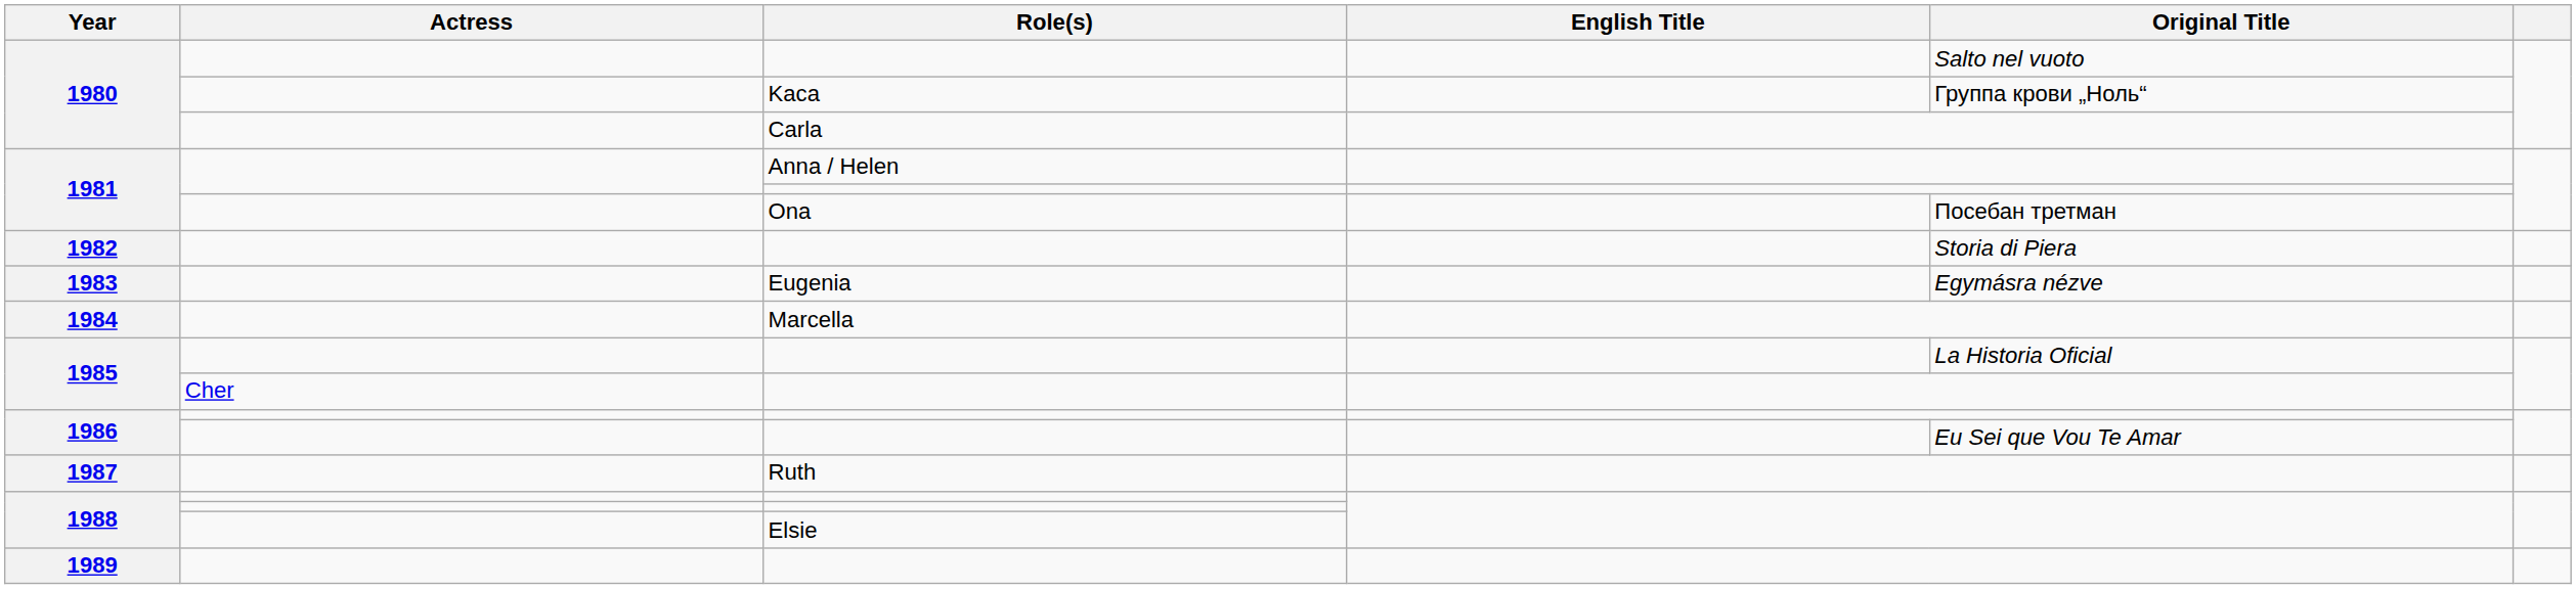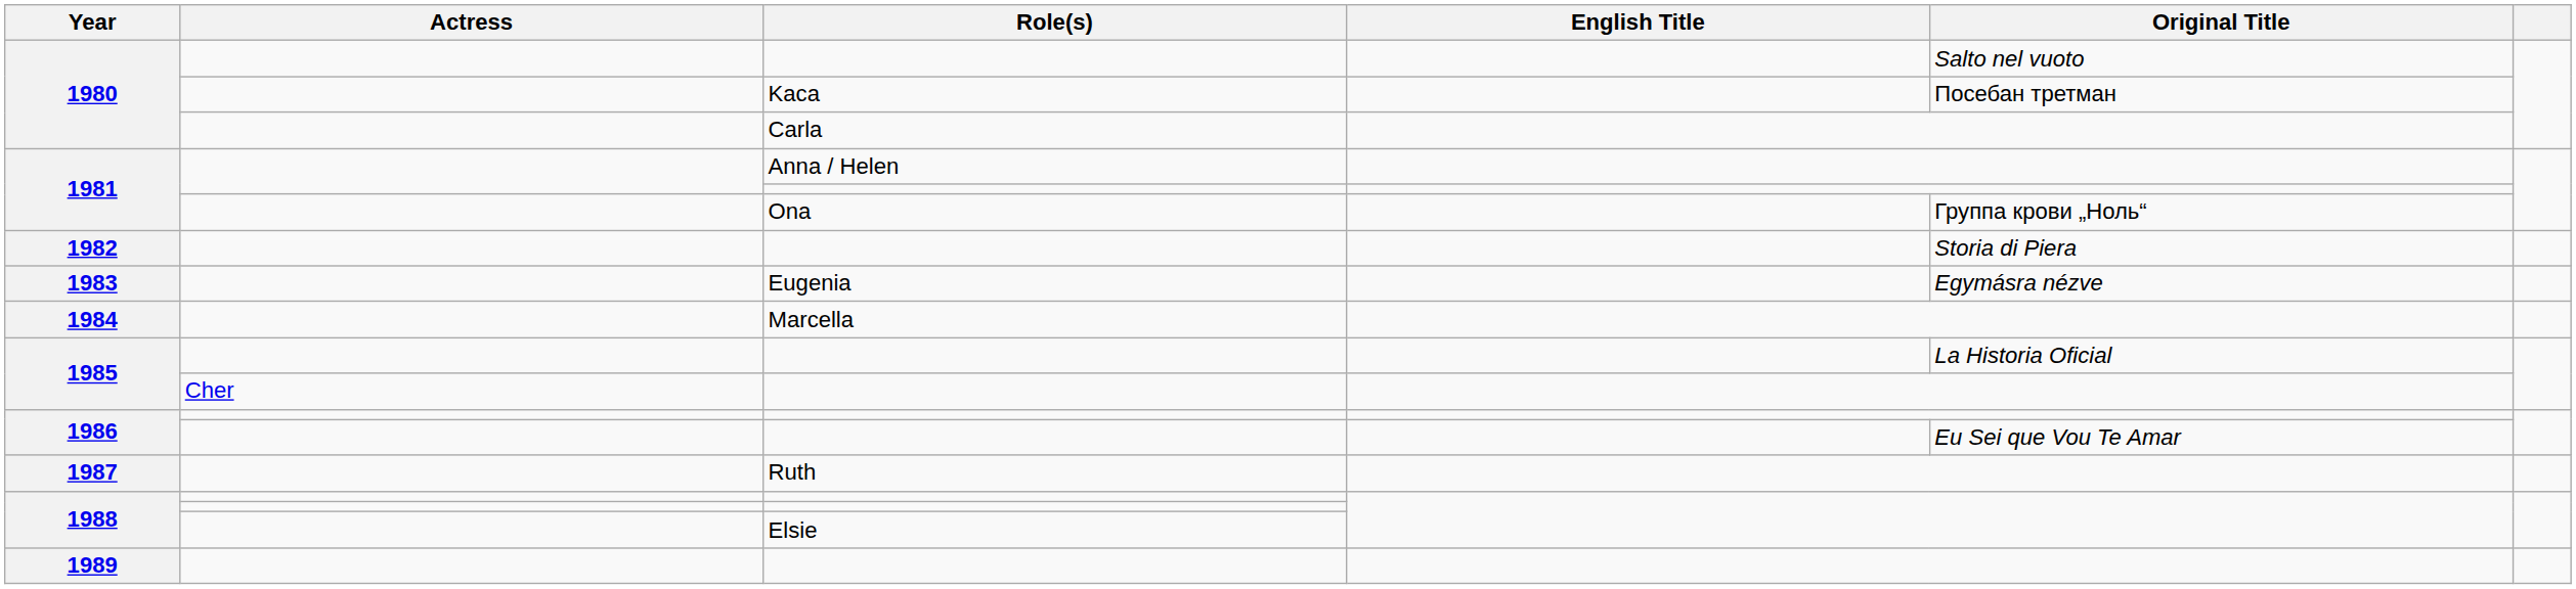 <table class="wikitable unsortable">
 <tr>
 <th scope="col" style="width:3%;">Year</th>
 <th scope="col" style="width:10%;">Actress</th>
 <th scope="col" style="width:10%;">Role(s)</th>
 <th scope="col" style="width:10%;">English Title</th>
 <th scope="col" style="width:10%;">Original Title</th>
 <th scope="col" style="width:1%;" class="unsortable"></th>
 </tr>
 <tr>
 <th rowspan="3" style="text-align:center;"><a href='#'>1980</a></th>
 <td></td>
 <td></td>
 <td></td>
 <td><em>Salto nel vuoto</em></td>
 <td rowspan="3" style="text-align:center;"><br></td>
 </tr>
 <tr>
 <td>  </td>
 <td>Kaca</td>
 <td></td>
-<td>Группа крови „Ноль“</td>
+<td>Посебан третман</td>
 </tr>
 <tr>
 <td>  </td>
 <td>Carla</td>
 <td colspan="2"></td>
 </tr>
 <tr>
 <th rowspan="3" style="text-align:center;"><a href='#'>1981</a></th>
 <td rowspan="2"> </td>
 <td>Anna / Helen</td>
 <td colspan="2"></td>
 <td rowspan="3" style="text-align:center;"><br></td>
 </tr>
 <tr>
 <td></td>
 <td colspan="2"></td>
 </tr>
 <tr>
 <td> </td>
 <td>Ona</td>
 <td></td>
-<td>Посебан третман</td>
+<td>Группа крови „Ноль“</td>
 </tr>
 <tr>
 <th style="text-align:center;"><a href='#'>1982</a></th>
 <td></td>
 <td></td>
 <td></td>
 <td><em>Storia di Piera</em></td>
 <td style="text-align:center;"></td>
 </tr>
 <tr>
 <th style="text-align:center;"><a href='#'>1983</a></th>
 <td></td>
 <td>Eugenia</td>
 <td></td>
 <td><em>Egymásra nézve</em></td>
 <td style="text-align:center;"></td>
 </tr>
 <tr>
 <th style="text-align:center;"><a href='#'>1984</a></th>
 <td></td>
 <td>Marcella</td>
 <td colspan="2"></td>
 <td style="text-align:center;"></td>
 </tr>
 <tr>
 <th rowspan="2" style="text-align:center;"><a href='#'>1985</a></th>
 <td></td>
 <td></td>
 <td></td>
 <td><em>La Historia Oficial</em></td>
 <td rowspan="2" style="text-align:center;"></td>
 </tr>
 <tr>
 <td><a href='#'>Cher</a></td>
 <td></td>
 <td colspan="2"></td>
 </tr>
 <tr>
 <th rowspan="2" style="text-align:center;"><a href='#'>1986</a></th>
 <td></td>
 <td></td>
 <td colspan="2"></td>
 <td rowspan="2" style="text-align:center;"></td>
 </tr>
 <tr>
 <td></td>
 <td></td>
 <td></td>
 <td><em>Eu Sei que Vou Te Amar</em></td>
 </tr>
 <tr>
 <th style="text-align:center;"><a href='#'>1987</a></th>
 <td></td>
 <td>Ruth</td>
 <td colspan="2"></td>
 <td style="text-align:center;"></td>
 </tr>
 <tr>
 <th rowspan="3" style="text-align:center;"><a href='#'>1988</a></th>
 <td></td>
 <td></td>
 <td rowspan="3" colspan="2"></td>
 <td rowspan="3" style="text-align:center;"></td>
 </tr>
 <tr>
 <td></td>
 <td></td>
 </tr>
 <tr>
 <td></td>
 <td>Elsie</td>
 </tr>
 <tr>
 <th style="text-align:center;"><a href='#'>1989</a></th>
 <td></td>
 <td></td>
 <td colspan="2"></td>
 <td style="text-align:center;"></td>
 </tr>
 </table>
